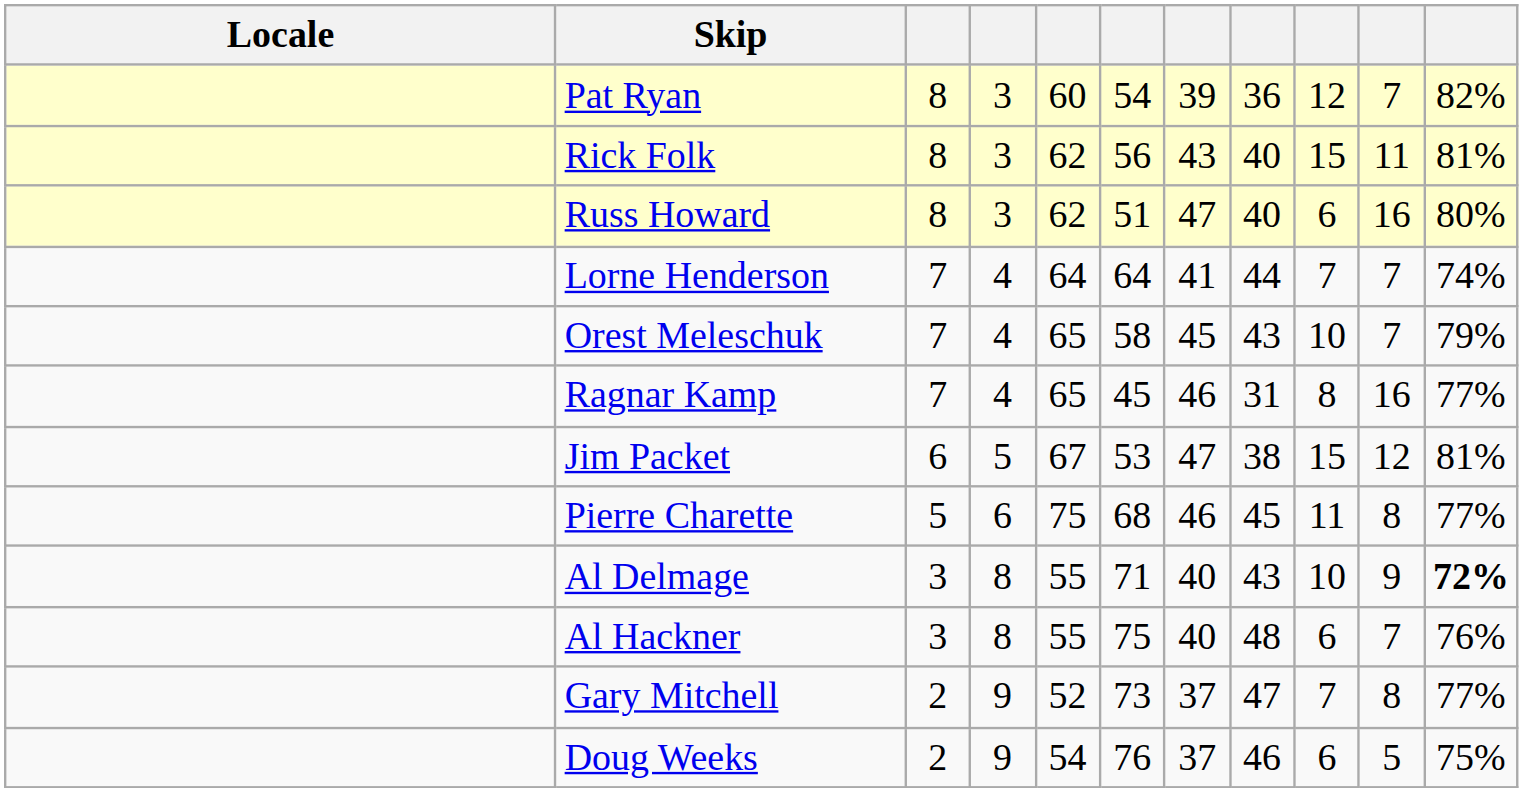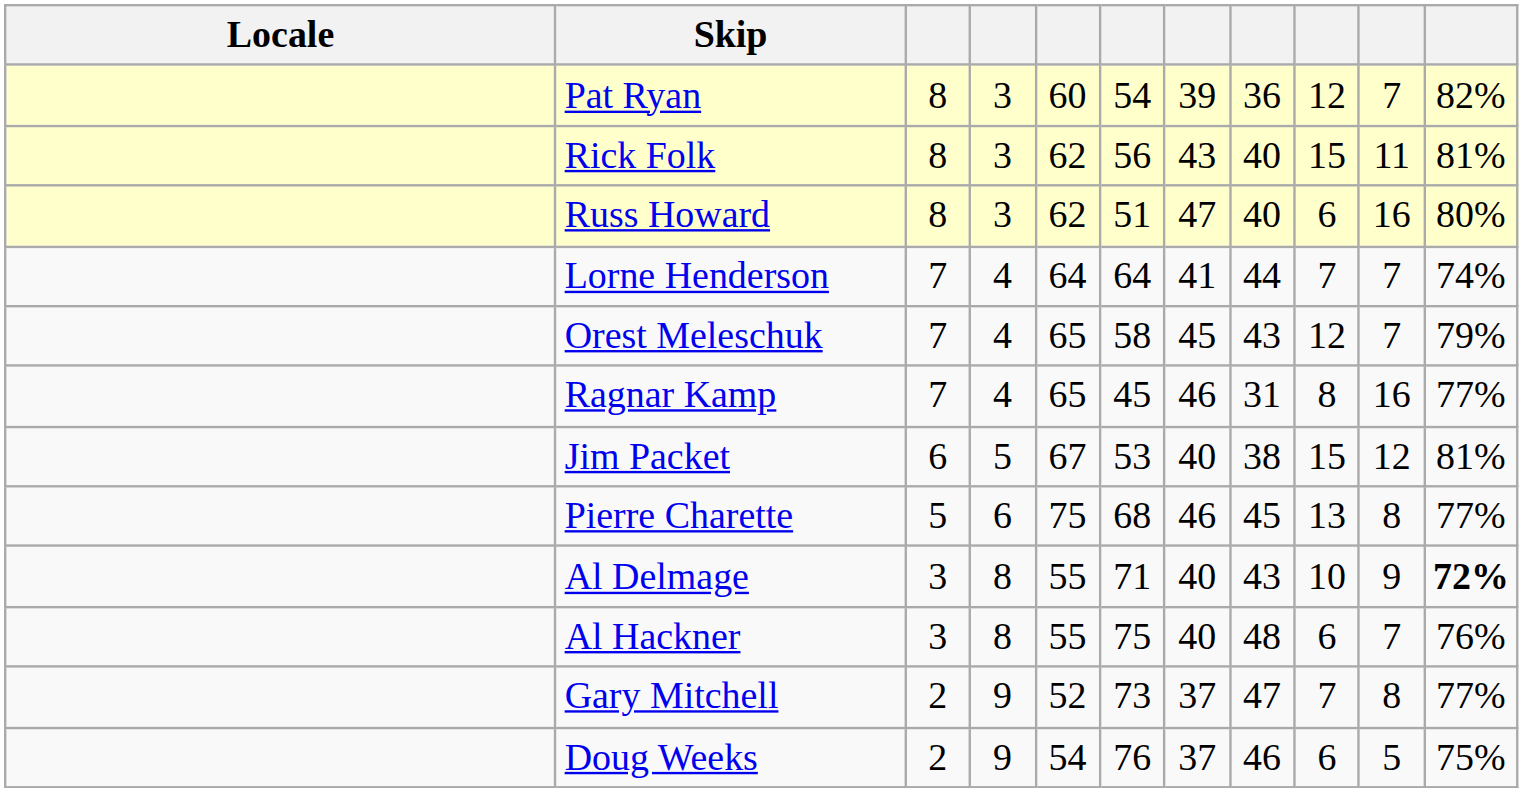 <table class="wikitable" style="text-align:center;">
 <tr>
 <th width=225>Locale</th>
 <th width=140>Skip</th>
 <th width=20></th>
 <th width=20></th>
 <th width=20></th>
 <th width=20></th>
 <th width=20></th>
 <th width=20></th>
 <th width=20></th>
 <th width=20></th>
 <th width=20></th>
 </tr>
 <tr bgcolor=#ffffcc>
 <td style="text-align:left;"></td>
 <td style="text-align:left;"><a href='#'>Pat Ryan</a></td>
 <td>8</td>
 <td>3</td>
 <td>60</td>
 <td>54</td>
 <td>39</td>
 <td>36</td>
 <td>12</td>
 <td>7</td>
 <td>82%</td>
 </tr>
 <tr bgcolor=#ffffcc>
 <td style="text-align:left;"></td>
 <td style="text-align:left;"><a href='#'>Rick Folk</a></td>
 <td>8</td>
 <td>3</td>
 <td>62</td>
 <td>56</td>
 <td>43</td>
 <td>40</td>
 <td>15</td>
 <td>11</td>
 <td>81%</td>
 </tr>
 <tr bgcolor=#ffffcc>
 <td style="text-align:left;"></td>
 <td style="text-align:left;"><a href='#'>Russ Howard</a></td>
 <td>8</td>
 <td>3</td>
 <td>62</td>
 <td>51</td>
 <td>47</td>
 <td>40</td>
 <td>6</td>
 <td>16</td>
 <td>80%</td>
 </tr>
 <tr>
 <td style="text-align:left;"></td>
 <td style="text-align:left;"><a href='#'>Lorne Henderson</a></td>
 <td>7</td>
 <td>4</td>
 <td>64</td>
 <td>64</td>
 <td>41</td>
 <td>44</td>
 <td>7</td>
 <td>7</td>
 <td>74%</td>
 </tr>
 <tr>
 <td style="text-align:left;"></td>
 <td style="text-align:left;"><a href='#'>Orest Meleschuk</a></td>
 <td>7</td>
 <td>4</td>
 <td>65</td>
 <td>58</td>
 <td>45</td>
 <td>43</td>
-<td>10</td>
+<td>12</td>
 <td>7</td>
 <td>79%</td>
 </tr>
 <tr>
 <td style="text-align:left;"></td>
 <td style="text-align:left;"><a href='#'>Ragnar Kamp</a></td>
 <td>7</td>
 <td>4</td>
 <td>65</td>
 <td>45</td>
 <td>46</td>
 <td>31</td>
 <td>8</td>
 <td>16</td>
 <td>77%</td>
 </tr>
 <tr>
 <td style="text-align:left;"></td>
 <td style="text-align:left;"><a href='#'>Jim Packet</a></td>
 <td>6</td>
 <td>5</td>
 <td>67</td>
 <td>53</td>
-<td>47</td>
+<td>40</td>
 <td>38</td>
 <td>15</td>
 <td>12</td>
 <td>81%</td>
 </tr>
 <tr>
 <td style="text-align:left;"></td>
 <td style="text-align:left;"><a href='#'>Pierre Charette</a></td>
 <td>5</td>
 <td>6</td>
 <td>75</td>
 <td>68</td>
 <td>46</td>
 <td>45</td>
-<td>11</td>
+<td>13</td>
 <td>8</td>
 <td>77%</td>
 </tr>
 <tr>
 <td style="text-align:left;"></td>
 <td style="text-align:left;"><a href='#'>Al Delmage</a></td>
 <td>3</td>
 <td>8</td>
 <td>55</td>
 <td>71</td>
 <td>40</td>
 <td>43</td>
 <td>10</td>
 <td>9</td>
 <td><strong>72%</strong></td>
 </tr>
 <tr>
 <td style="text-align:left;"></td>
 <td style="text-align:left;"><a href='#'>Al Hackner</a></td>
 <td>3</td>
 <td>8</td>
 <td>55</td>
 <td>75</td>
 <td>40</td>
 <td>48</td>
 <td>6</td>
 <td>7</td>
 <td>76%</td>
 </tr>
 <tr>
 <td style="text-align:left;"></td>
 <td style="text-align:left;"><a href='#'>Gary Mitchell</a></td>
 <td>2</td>
 <td>9</td>
 <td>52</td>
 <td>73</td>
 <td>37</td>
 <td>47</td>
 <td>7</td>
 <td>8</td>
 <td>77%</td>
 </tr>
 <tr>
 <td style="text-align:left;"></td>
 <td style="text-align:left;"><a href='#'>Doug Weeks</a></td>
 <td>2</td>
 <td>9</td>
 <td>54</td>
 <td>76</td>
 <td>37</td>
 <td>46</td>
 <td>6</td>
 <td>5</td>
 <td>75%</td>
 </tr>
 </table>
